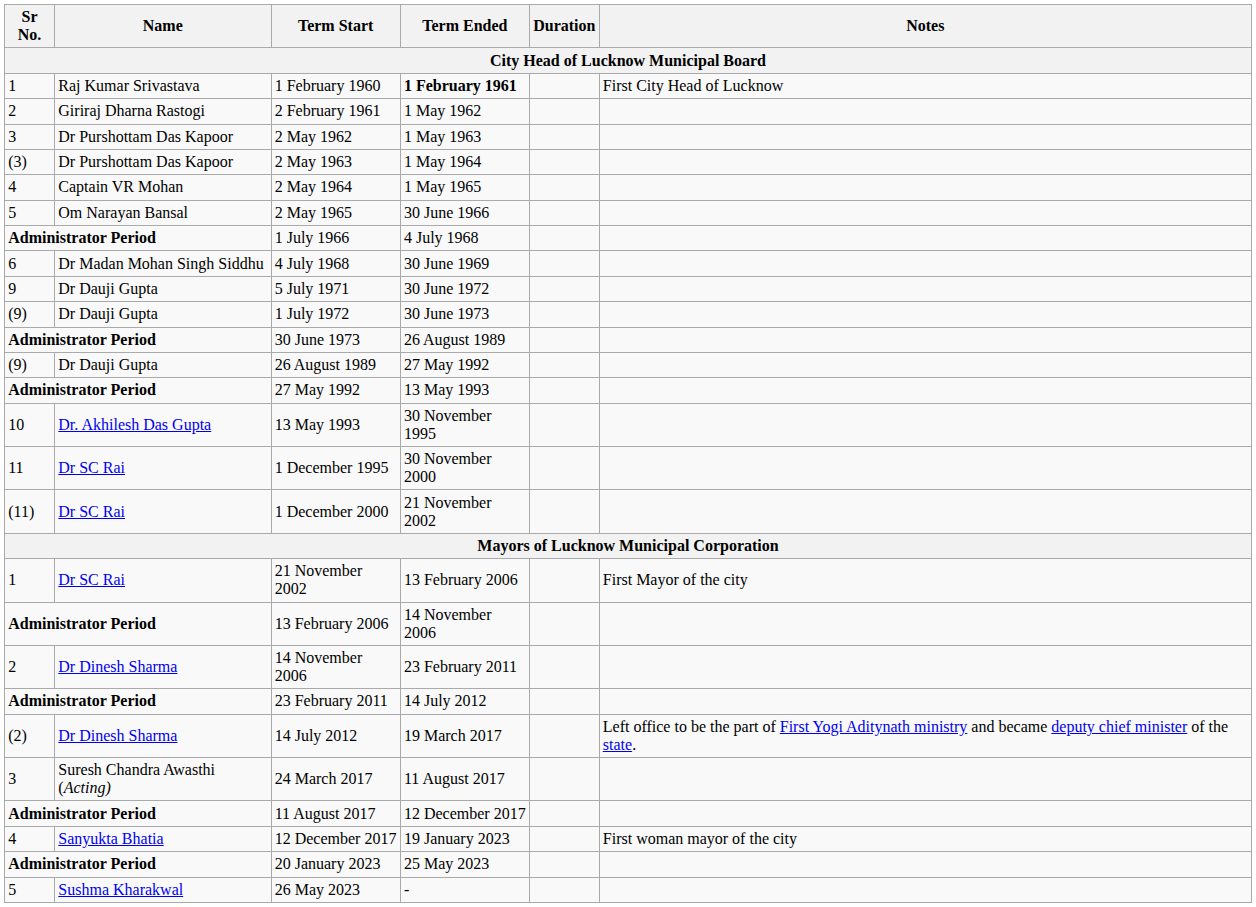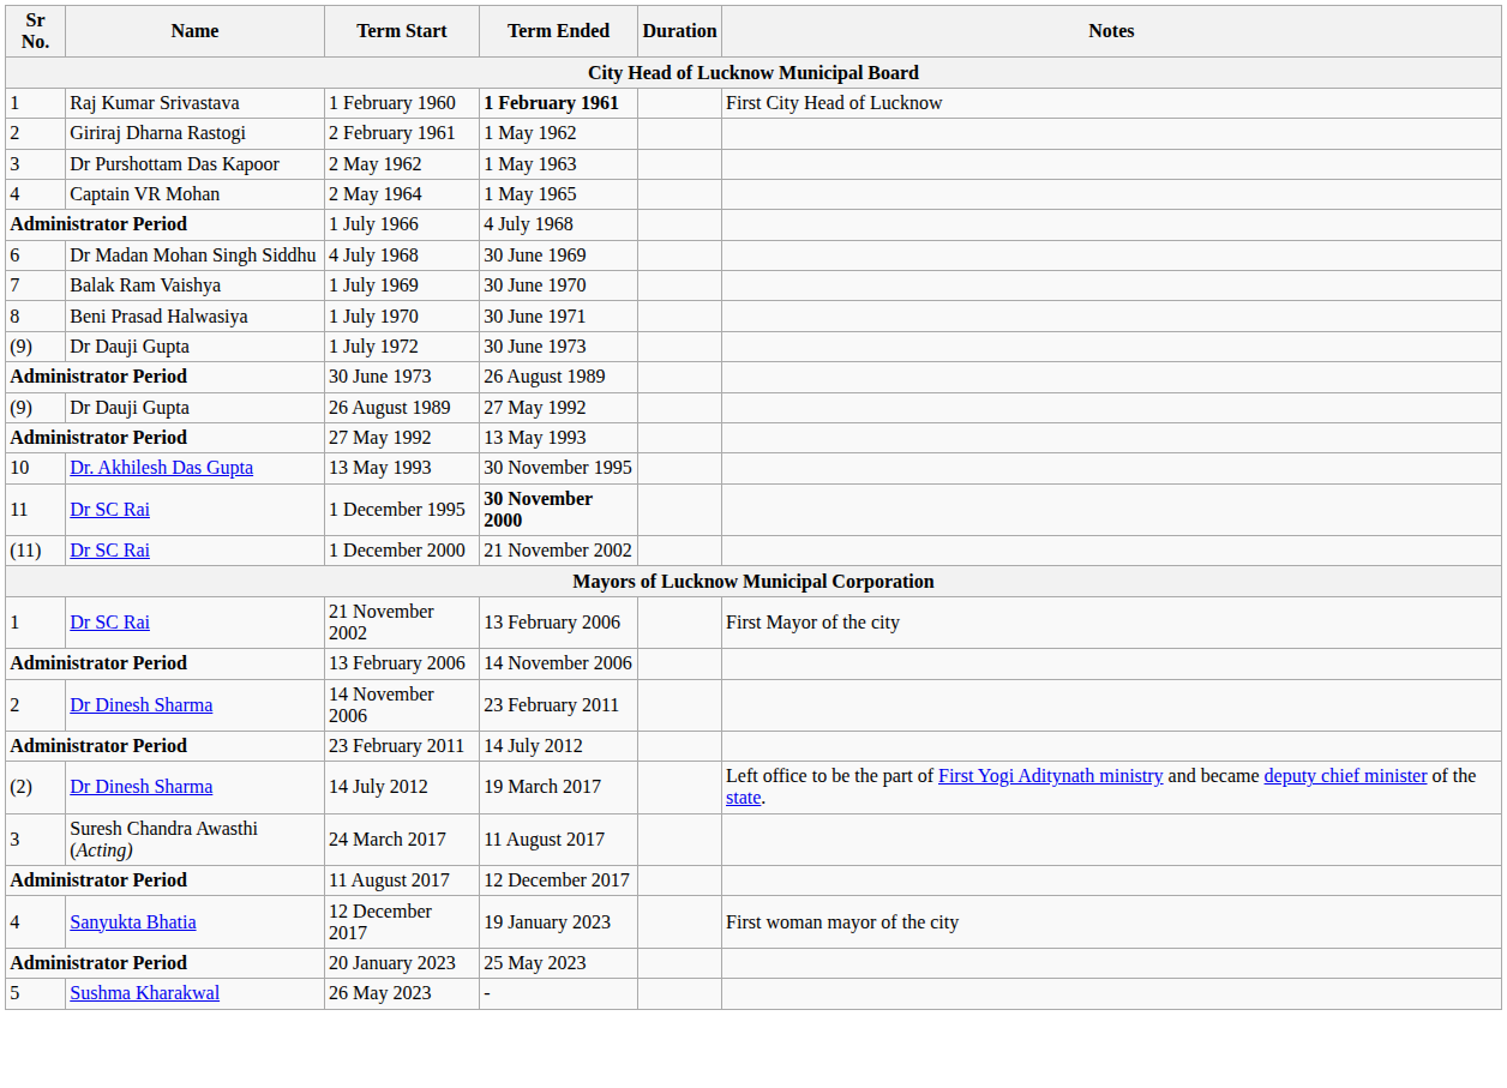 <table class="wikitable sortable">
 <tr>
 <th>Sr No.</th>
 <th>Name</th>
 <th>Term Start</th>
 <th>Term Ended</th>
 <th>Duration</th>
 <th>Notes</th>
 </tr>
 <tr>
 <th colspan="6">City Head of Lucknow Municipal Board</th>
 </tr>
 <tr>
 <td>1</td>
 <td>Raj Kumar Srivastava</td>
 <td>1 February 1960</td>
 <td><strong>1 February 1961</strong></td>
 <td></td>
 <td>First City Head of Lucknow</td>
 </tr>
 <tr>
 <td>2</td>
 <td>Giriraj Dharna Rastogi</td>
 <td>2 February 1961</td>
 <td>1 May 1962</td>
 <td></td>
 <td></td>
 </tr>
 <tr>
 <td>3</td>
 <td>Dr Purshottam Das Kapoor</td>
 <td>2 May 1962</td>
 <td>1 May 1963</td>
 <td></td>
 <td></td>
 </tr>
 <tr>
-<td>(3)</td>
-<td>Dr Purshottam Das Kapoor</td>
-<td>2 May 1963</td>
-<td>1 May 1964</td>
-<td></td>
-<td></td>
-</tr>
-<tr>
 <td>4</td>
 <td>Captain VR Mohan</td>
 <td>2 May 1964</td>
 <td>1 May 1965</td>
-<td></td>
-<td></td>
-</tr>
-<tr>
-<td>5</td>
-<td>Om Narayan Bansal</td>
-<td>2 May 1965</td>
-<td>30 June 1966</td>
 <td></td>
 <td></td>
 </tr>
 <tr>
 <td colspan="2"><strong>Administrator Period</strong></td>
 <td>1 July 1966</td>
 <td>4 July 1968</td>
 <td></td>
 <td></td>
 </tr>
 <tr>
 <td>6</td>
 <td>Dr Madan Mohan Singh Siddhu</td>
 <td>4 July 1968</td>
 <td>30 June 1969</td>
 <td></td>
 <td></td>
 </tr>
 <tr>
-<td>9</td>
-<td>Dr Dauji Gupta</td>
-<td>5 July 1971</td>
-<td>30 June 1972</td>
+<td>7</td>
+<td>Balak Ram Vaishya</td>
+<td>1 July 1969</td>
+<td>30 June 1970</td>
+<td></td>
+<td></td>
+</tr>
+<tr>
+<td>8</td>
+<td>Beni Prasad Halwasiya</td>
+<td>1 July 1970</td>
+<td>30 June 1971</td>
 <td></td>
 <td></td>
 </tr>
 <tr>
 <td>(9)</td>
 <td>Dr Dauji Gupta</td>
 <td>1 July 1972</td>
 <td>30 June 1973</td>
 <td></td>
 <td></td>
 </tr>
 <tr>
 <td colspan="2"><strong>Administrator Period</strong></td>
 <td>30 June 1973</td>
 <td>26 August 1989</td>
 <td></td>
 <td></td>
 </tr>
 <tr>
 <td>(9)</td>
 <td>Dr Dauji Gupta</td>
 <td>26 August 1989</td>
 <td>27 May 1992</td>
 <td></td>
 <td></td>
 </tr>
 <tr>
 <td colspan="2"><strong>Administrator Period</strong></td>
 <td>27 May 1992</td>
 <td>13 May 1993</td>
 <td></td>
 <td></td>
 </tr>
 <tr>
 <td>10</td>
 <td><a href='#'>Dr. Akhilesh Das Gupta</a></td>
 <td>13 May 1993</td>
 <td>30 November 1995</td>
 <td></td>
 <td></td>
 </tr>
 <tr>
 <td>11</td>
 <td><a href='#'>Dr SC Rai</a></td>
 <td>1 December 1995</td>
-<td>30 November 2000</td>
+<td><strong>30 November 2000</strong></td>
 <td></td>
 <td></td>
 </tr>
 <tr>
 <td>(11)</td>
 <td><a href='#'>Dr SC Rai</a></td>
 <td>1 December 2000</td>
 <td>21 November 2002</td>
 <td></td>
 <td></td>
 </tr>
 <tr>
 <th colspan="6">Mayors of Lucknow Municipal Corporation</th>
 </tr>
 <tr>
 <td>1</td>
 <td><a href='#'>Dr SC Rai</a></td>
 <td>21 November 2002</td>
 <td>13 February 2006</td>
 <td></td>
 <td>First Mayor of the city</td>
 </tr>
 <tr>
 <td colspan="2"><strong>Administrator Period</strong></td>
 <td>13 February 2006</td>
 <td>14 November 2006</td>
 <td></td>
 <td></td>
 </tr>
 <tr>
 <td>2</td>
 <td><a href='#'>Dr Dinesh Sharma</a></td>
 <td>14 November 2006</td>
 <td>23 February 2011</td>
 <td></td>
 <td></td>
 </tr>
 <tr>
 <td colspan="2"><strong>Administrator Period</strong></td>
 <td>23 February 2011</td>
 <td>14 July 2012</td>
 <td></td>
 <td></td>
 </tr>
 <tr>
 <td>(2)</td>
 <td><a href='#'>Dr Dinesh Sharma</a></td>
 <td>14 July 2012</td>
 <td>19 March 2017</td>
 <td></td>
 <td>Left office to be the part of <a href='#'>First Yogi Aditynath ministry</a> and became <a href='#'>deputy chief minister</a> of the <a href='#'>state</a>.</td>
 </tr>
 <tr>
 <td>3</td>
 <td>Suresh Chandra Awasthi (<em>Acting)</em></td>
 <td>24 March 2017</td>
 <td>11 August 2017</td>
 <td></td>
 <td></td>
 </tr>
 <tr>
 <td colspan="2"><strong>Administrator Period</strong></td>
 <td>11 August 2017</td>
 <td>12 December 2017</td>
 <td></td>
 <td></td>
 </tr>
 <tr>
 <td>4</td>
 <td><a href='#'>Sanyukta Bhatia</a></td>
 <td>12 December 2017</td>
 <td>19 January 2023</td>
 <td></td>
 <td>First woman mayor of the city</td>
 </tr>
 <tr>
 <td colspan="2"><strong>Administrator Period</strong></td>
 <td>20 January 2023</td>
 <td>25 May 2023</td>
 <td></td>
 <td></td>
 </tr>
 <tr>
 <td>5</td>
 <td><a href='#'>Sushma Kharakwal</a></td>
 <td>26 May 2023</td>
 <td>-</td>
 <td></td>
 <td></td>
 </tr>
 </table>
